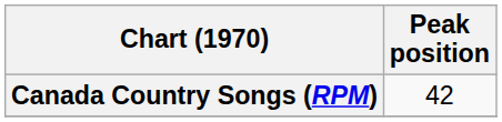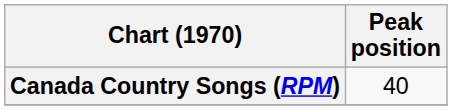 <table class="wikitable plainrowheaders" style="text-align:center">
 <tr>
 <th scope="col">Chart (1970)</th>
 <th scope="col">Peak<br> position</th>
 </tr>
 <tr>
 <th scope="row">Canada Country Songs (<em><a href='#'>RPM</a></em>)</th>
-<td>42</td>
+<td>40</td>
 </tr>
 <tr>
 </tr>
 <tr>
 </tr>
 </table>
